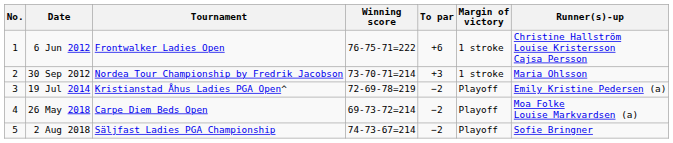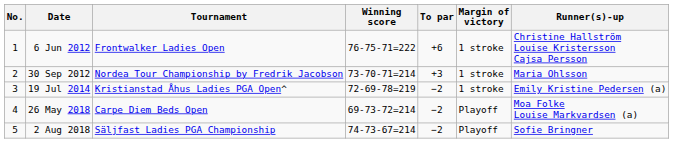 <table class="wikitable" style="font-size:95%;">
 <tr>
 <th>No.</th>
 <th>Date</th>
 <th>Tournament</th>
 <th>Winning<br>score</th>
 <th>To par</th>
 <th>Margin of<br>victory</th>
 <th>Runner(s)-up</th>
 </tr>
 <tr>
 <td align=center>1</td>
 <td align=right>6 Jun <a href='#'>2012</a></td>
 <td><a href='#'>Frontwalker Ladies Open</a></td>
 <td align=right>76-75-71=222</td>
 <td align=center>+6</td>
 <td>1 stroke</td>
 <td> <a href='#'>Christine Hallström</a><br> <a href='#'>Louise Kristersson</a><br> <a href='#'>Cajsa Persson</a></td>
 </tr>
 <tr>
 <td align=center>2</td>
 <td align=right>30 Sep 2012</td>
 <td><a href='#'>Nordea Tour Championship by Fredrik Jacobson</a></td>
 <td align=right>73-70-71=214</td>
 <td align=center>+3</td>
 <td>1 stroke</td>
 <td> <a href='#'>Maria Ohlsson</a></td>
 </tr>
 <tr>
 <td align=center>3</td>
 <td align=right>19 Jul <a href='#'>2014</a></td>
 <td><a href='#'>Kristianstad Åhus Ladies PGA Open</a>^</td>
 <td align=right>72-69-78=219</td>
 <td align=center>−2</td>
-<td>Playoff</td>
+<td>1 stroke</td>
 <td> <a href='#'>Emily Kristine Pedersen</a> (a)</td>
 </tr>
 <tr>
 <td align=center>4</td>
 <td align=right>26 May <a href='#'>2018</a></td>
 <td><a href='#'>Carpe Diem Beds Open</a></td>
 <td align=right>69-73-72=214</td>
 <td align=center>−2</td>
 <td>Playoff</td>
 <td> <a href='#'>Moa Folke</a><br> <a href='#'>Louise Markvardsen</a> (a)</td>
 </tr>
 <tr>
 <td align=center>5</td>
 <td align=right>2 Aug 2018</td>
 <td><a href='#'>Säljfast Ladies PGA Championship</a></td>
 <td align=right>74-73-67=214</td>
 <td align=center>−2</td>
 <td>Playoff</td>
 <td> <a href='#'>Sofie Bringner</a></td>
 </tr>
 </table>
